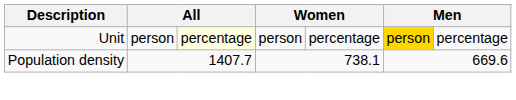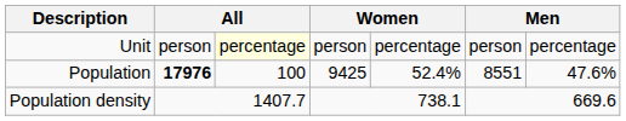 <table class="wikitable" style="text-align:right;">
 <tr>
 <th>Description</th>
 <th colspan=2>All</th>
 <th colspan=2>Women</th>
 <th colspan=2>Men</th>
 </tr>
 <tr>
 <td>Unit</td>
 <td>person</td>
 <td style="background: lightyellow;">percentage</td>
 <td>person</td>
 <td>percentage</td>
-<td style="background: gold;">person</td>
+<td>person</td>
 <td>percentage</td>
+</tr>
+<tr ->
+<td>Population</td>
+<td><strong>17976</strong></td>
+<td>100</td>
+<td>9425</td>
+<td>52.4%</td>
+<td>8551</td>
+<td>47.6%</td>
 </tr>
 <tr ->
 <td>Population density</td>
 <td colspan=2>1407.7</td>
 <td colspan=2>738.1</td>
 <td colspan=2>669.6</td>
 </tr>
 </table>
